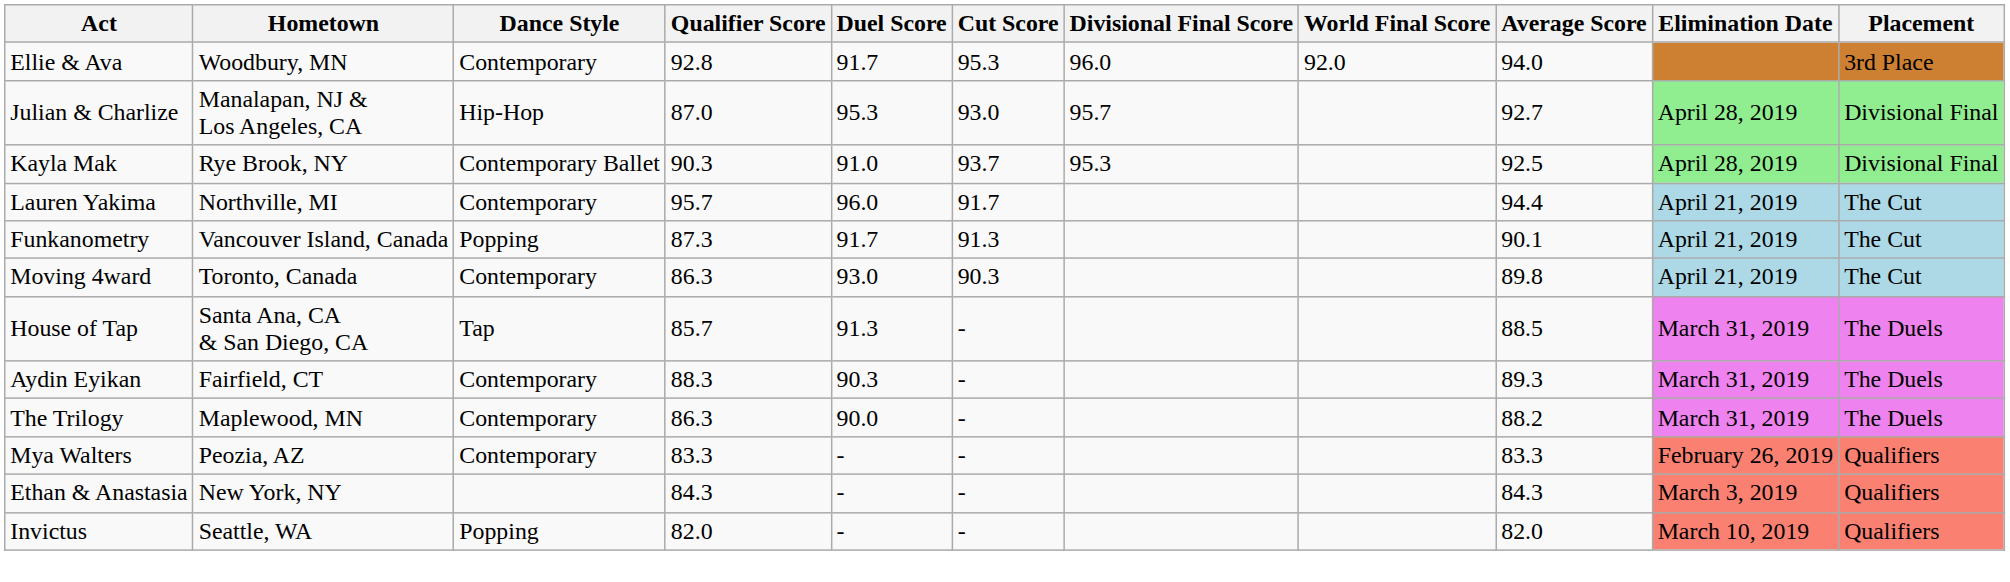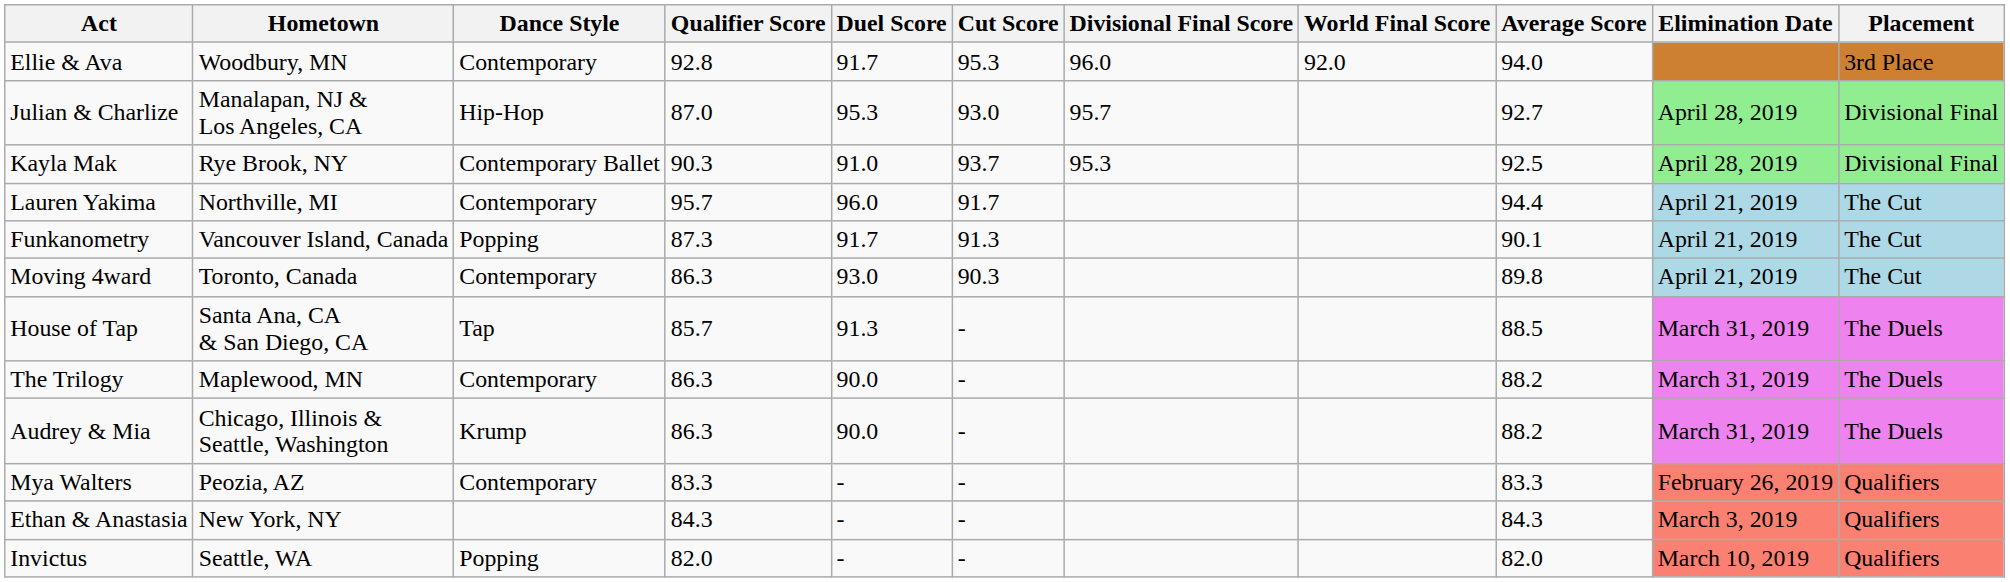 <table class="wikitable sortable">
 <tr>
 <th>Act</th>
 <th>Hometown</th>
 <th>Dance Style</th>
 <th>Qualifier Score</th>
 <th>Duel Score</th>
 <th>Cut Score</th>
 <th>Divisional Final Score</th>
 <th>World Final Score</th>
 <th>Average Score</th>
 <th>Elimination Date</th>
 <th>Placement</th>
 </tr>
 <tr>
 <td>Ellie & Ava</td>
 <td>Woodbury, MN</td>
 <td>Contemporary</td>
 <td>92.8</td>
 <td>91.7</td>
 <td>95.3</td>
 <td>96.0</td>
 <td>92.0</td>
 <td>94.0</td>
 <td bgcolor=#cd7f32></td>
 <td bgcolor=#cd7f32>3rd Place</td>
 </tr>
 <tr>
 <td>Julian & Charlize</td>
 <td>Manalapan, NJ &<br>Los Angeles, CA</td>
 <td>Hip-Hop</td>
 <td>87.0</td>
 <td>95.3</td>
 <td>93.0</td>
 <td>95.7</td>
 <td></td>
 <td>92.7</td>
 <td bgcolor=lightgreen>April 28, 2019</td>
 <td bgcolor=lightgreen>Divisional Final</td>
 </tr>
 <tr>
 <td>Kayla Mak</td>
 <td>Rye Brook, NY</td>
 <td>Contemporary Ballet</td>
 <td>90.3</td>
 <td>91.0</td>
 <td>93.7</td>
 <td>95.3</td>
 <td></td>
 <td>92.5</td>
 <td bgcolor=lightgreen>April 28, 2019</td>
 <td bgcolor=lightgreen>Divisional Final</td>
 </tr>
 <tr>
 <td>Lauren Yakima</td>
 <td>Northville, MI</td>
 <td>Contemporary</td>
 <td>95.7</td>
 <td>96.0</td>
 <td>91.7</td>
 <td></td>
 <td></td>
 <td>94.4</td>
 <td bgcolor=lightblue>April 21, 2019</td>
 <td bgcolor=lightblue>The Cut</td>
 </tr>
 <tr>
 <td>Funkanometry</td>
 <td>Vancouver Island, Canada</td>
 <td>Popping</td>
 <td>87.3</td>
 <td>91.7</td>
 <td>91.3</td>
 <td></td>
 <td></td>
 <td>90.1</td>
 <td bgcolor=lightblue>April 21, 2019</td>
 <td bgcolor=lightblue>The Cut</td>
 </tr>
 <tr>
 <td>Moving 4ward</td>
 <td>Toronto, Canada</td>
 <td>Contemporary</td>
 <td>86.3</td>
 <td>93.0</td>
 <td>90.3</td>
 <td></td>
 <td></td>
 <td>89.8</td>
 <td bgcolor=lightblue>April 21, 2019</td>
 <td bgcolor=lightblue>The Cut</td>
 </tr>
 <tr>
 <td>House of Tap</td>
 <td>Santa Ana, CA<br>& San Diego, CA</td>
 <td>Tap</td>
 <td>85.7</td>
 <td>91.3</td>
 <td>-</td>
 <td></td>
 <td></td>
 <td>88.5</td>
 <td bgcolor=violet>March 31, 2019</td>
 <td bgcolor=violet>The Duels</td>
 </tr>
 <tr>
-<td>Aydin Eyikan</td>
-<td>Fairfield, CT</td>
+<td>The Trilogy</td>
+<td>Maplewood, MN</td>
 <td>Contemporary</td>
-<td>88.3</td>
-<td>90.3</td>
+<td>86.3</td>
+<td>90.0</td>
 <td>-</td>
 <td></td>
 <td></td>
-<td>89.3</td>
+<td>88.2</td>
 <td bgcolor=violet>March 31, 2019</td>
 <td bgcolor=violet>The Duels</td>
 </tr>
 <tr>
-<td>The Trilogy</td>
-<td>Maplewood, MN</td>
-<td>Contemporary</td>
+<td>Audrey & Mia</td>
+<td>Chicago, Illinois &<br>Seattle, Washington</td>
+<td>Krump</td>
 <td>86.3</td>
 <td>90.0</td>
 <td>-</td>
 <td></td>
 <td></td>
 <td>88.2</td>
 <td bgcolor=violet>March 31, 2019</td>
 <td bgcolor=violet>The Duels</td>
 </tr>
 <tr>
 <td>Mya Walters</td>
 <td>Peozia, AZ</td>
 <td>Contemporary</td>
 <td>83.3</td>
 <td>-</td>
 <td>-</td>
 <td></td>
 <td></td>
 <td>83.3</td>
 <td bgcolor=salmon>February 26, 2019</td>
 <td bgcolor=salmon>Qualifiers</td>
 </tr>
 <tr>
 <td>Ethan & Anastasia</td>
 <td>New York, NY</td>
 <td></td>
 <td>84.3</td>
 <td>-</td>
 <td>-</td>
 <td></td>
 <td></td>
 <td>84.3</td>
 <td bgcolor=salmon>March 3, 2019</td>
 <td bgcolor=salmon>Qualifiers</td>
 </tr>
 <tr>
 <td>Invictus</td>
 <td>Seattle, WA</td>
 <td>Popping</td>
 <td>82.0</td>
 <td>-</td>
 <td>-</td>
 <td></td>
 <td></td>
 <td>82.0</td>
 <td bgcolor=salmon>March 10, 2019</td>
 <td bgcolor=salmon>Qualifiers</td>
 </tr>
 </table>
